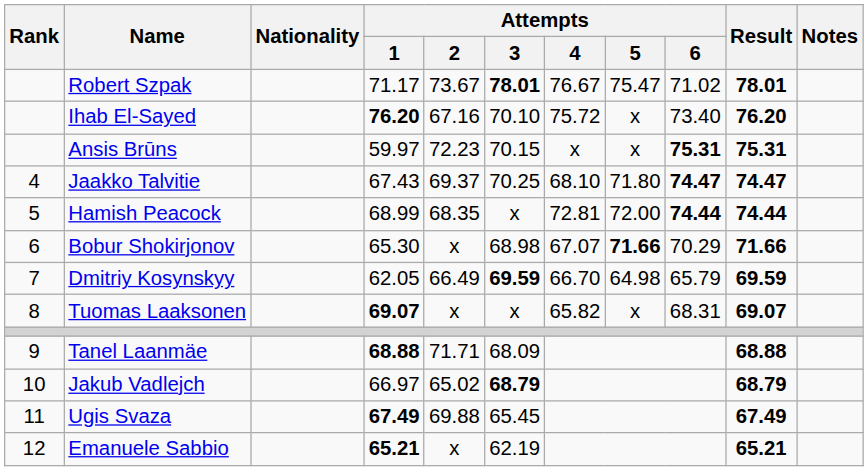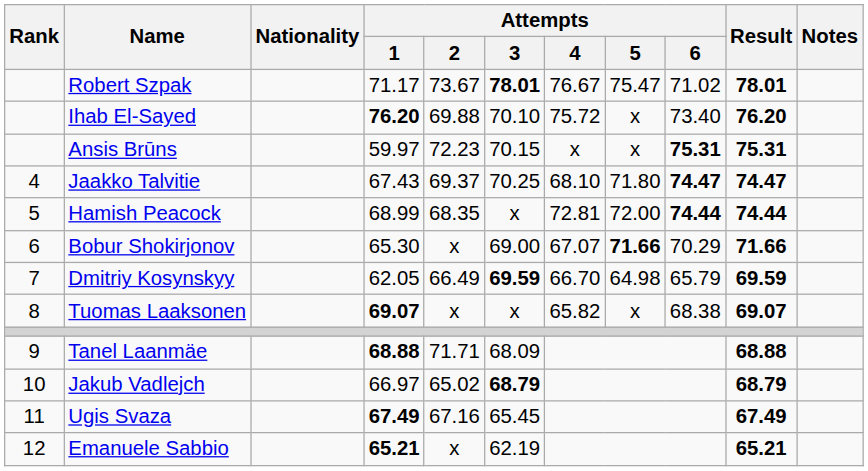 <table class="wikitable sortable" style="text-align:center">
 <tr>
 <th rowspan=2>Rank</th>
 <th rowspan=2>Name</th>
 <th rowspan=2>Nationality</th>
 <th colspan=6>Attempts</th>
 <th rowspan=2>Result</th>
 <th rowspan=2>Notes</th>
 </tr>
 <tr>
 <th>1</th>
 <th>2</th>
 <th>3</th>
 <th>4</th>
 <th>5</th>
 <th>6</th>
 </tr>
 <tr>
 <td></td>
 <td align=left><a href='#'>Robert Szpak</a></td>
 <td align=left></td>
 <td>71.17</td>
 <td>73.67</td>
 <td><strong>78.01</strong></td>
 <td>76.67</td>
 <td>75.47</td>
 <td>71.02</td>
 <td><strong>78.01</strong></td>
 <td></td>
 </tr>
 <tr>
 <td></td>
 <td align=left><a href='#'>Ihab El-Sayed</a></td>
 <td align=left></td>
 <td><strong>76.20</strong></td>
-<td>67.16</td>
+<td>69.88</td>
 <td>70.10</td>
 <td>75.72</td>
 <td>x</td>
 <td>73.40</td>
 <td><strong>76.20</strong></td>
 <td></td>
 </tr>
 <tr>
 <td></td>
 <td align=left><a href='#'>Ansis Brūns</a></td>
 <td align=left></td>
 <td>59.97</td>
 <td>72.23</td>
 <td>70.15</td>
 <td>x</td>
 <td>x</td>
 <td><strong>75.31</strong></td>
 <td><strong>75.31</strong></td>
 <td></td>
 </tr>
 <tr>
 <td>4</td>
 <td align=left><a href='#'>Jaakko Talvitie</a></td>
 <td align=left></td>
 <td>67.43</td>
 <td>69.37</td>
 <td>70.25</td>
 <td>68.10</td>
 <td>71.80</td>
 <td><strong>74.47</strong></td>
 <td><strong>74.47</strong></td>
 <td></td>
 </tr>
 <tr>
 <td>5</td>
 <td align=left><a href='#'>Hamish Peacock</a></td>
 <td align=left></td>
 <td>68.99</td>
 <td>68.35</td>
 <td>x</td>
 <td>72.81</td>
 <td>72.00</td>
 <td><strong>74.44</strong></td>
 <td><strong>74.44</strong></td>
 <td></td>
 </tr>
 <tr>
 <td>6</td>
 <td align=left><a href='#'>Bobur Shokirjonov</a></td>
 <td align=left></td>
 <td>65.30</td>
 <td>x</td>
-<td>68.98</td>
+<td>69.00</td>
 <td>67.07</td>
 <td><strong>71.66</strong></td>
 <td>70.29</td>
 <td><strong>71.66</strong></td>
 <td></td>
 </tr>
 <tr>
 <td>7</td>
 <td align=left><a href='#'>Dmitriy Kosynskyy</a></td>
 <td align=left></td>
 <td>62.05</td>
 <td>66.49</td>
 <td><strong>69.59</strong></td>
 <td>66.70</td>
 <td>64.98</td>
 <td>65.79</td>
 <td><strong>69.59</strong></td>
 <td></td>
 </tr>
 <tr>
 <td>8</td>
 <td align=left><a href='#'>Tuomas Laaksonen</a></td>
 <td align=left></td>
 <td><strong>69.07</strong></td>
 <td>x</td>
 <td>x</td>
 <td>65.82</td>
 <td>x</td>
-<td>68.31</td>
+<td>68.38</td>
 <td><strong>69.07</strong></td>
 <td></td>
 </tr>
 <tr>
 <td colspan=11 bgcolor=lightgray></td>
 </tr>
 <tr>
 <td>9</td>
 <td align=left><a href='#'>Tanel Laanmäe</a></td>
 <td align=left></td>
 <td><strong>68.88</strong></td>
 <td>71.71</td>
 <td>68.09</td>
 <td colspan=3></td>
 <td><strong>68.88</strong></td>
 <td></td>
 </tr>
 <tr>
 <td>10</td>
 <td align=left><a href='#'>Jakub Vadlejch</a></td>
 <td align=left></td>
 <td>66.97</td>
 <td>65.02</td>
 <td><strong>68.79</strong></td>
 <td colspan=3></td>
 <td><strong>68.79</strong></td>
 <td></td>
 </tr>
 <tr>
 <td>11</td>
 <td align=left><a href='#'>Ugis Svaza</a></td>
 <td align=left></td>
 <td><strong>67.49</strong></td>
-<td>69.88</td>
+<td>67.16</td>
 <td>65.45</td>
 <td colspan=3></td>
 <td><strong>67.49</strong></td>
 <td></td>
 </tr>
 <tr>
 <td>12</td>
 <td align=left><a href='#'>Emanuele Sabbio</a></td>
 <td align=left></td>
 <td><strong>65.21</strong></td>
 <td>x</td>
 <td>62.19</td>
 <td colspan=3></td>
 <td><strong>65.21</strong></td>
 <td></td>
 </tr>
 </table>
